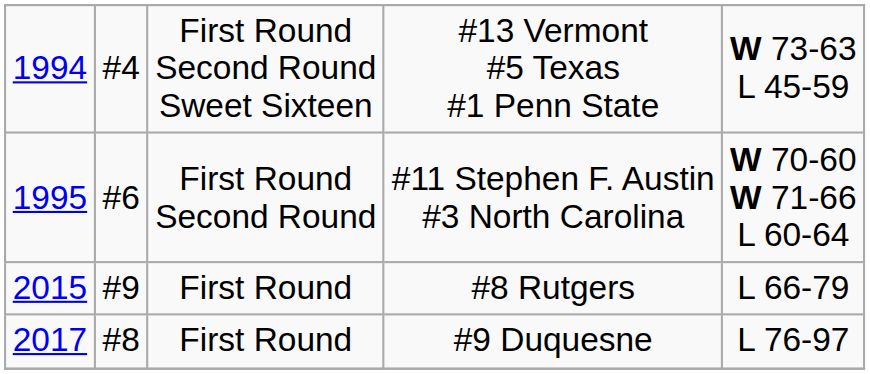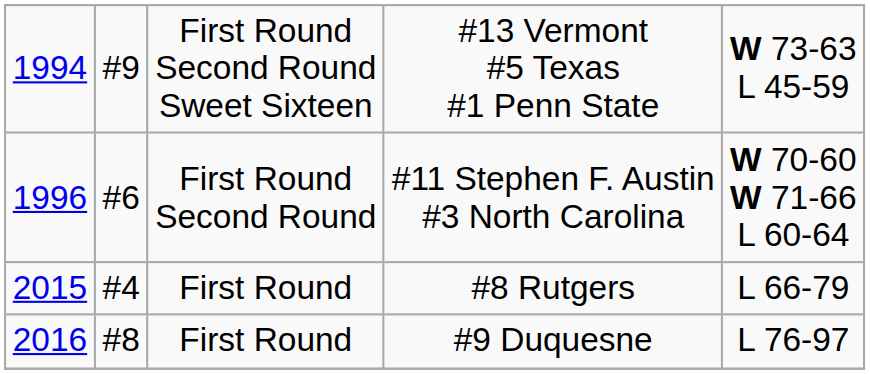 <table class="wikitable" style="text-align:center">
 <tr>
 </tr>
 <tr>
 <td rowspan=1><a href='#'>1994</a></td>
-<td>#4</td>
+<td>#9</td>
 <td>First Round<br>Second Round<br>Sweet Sixteen</td>
 <td>#13 Vermont<br>#5 Texas<br>#1 Penn State</td>
 <td><strong>W</strong> 73-63<br>L 45-59</td>
 </tr>
 <tr style="text-align:center;">
-<td rowspan=1><a href='#'>1995</a></td>
+<td rowspan=1><a href='#'>1996</a></td>
 <td>#6</td>
 <td>First Round<br>Second Round</td>
 <td>#11 Stephen F. Austin<br>#3 North Carolina</td>
 <td><strong>W</strong> 70-60<br><strong>W</strong> 71-66<br>L 60-64</td>
 </tr>
 <tr style="text-align:center;">
 <td rowspan=1><a href='#'>2015</a></td>
-<td>#9</td>
+<td>#4</td>
 <td>First Round</td>
 <td>#8 Rutgers</td>
 <td>L 66-79</td>
 </tr>
 <tr style="text-align:center;">
-<td rowspan=1><a href='#'>2017</a></td>
+<td rowspan=1><a href='#'>2016</a></td>
 <td>#8</td>
 <td>First Round</td>
 <td>#9 Duquesne</td>
 <td>L 76-97</td>
 </tr>
 <tr style="text-align:center;">
 </tr>
 </table>
